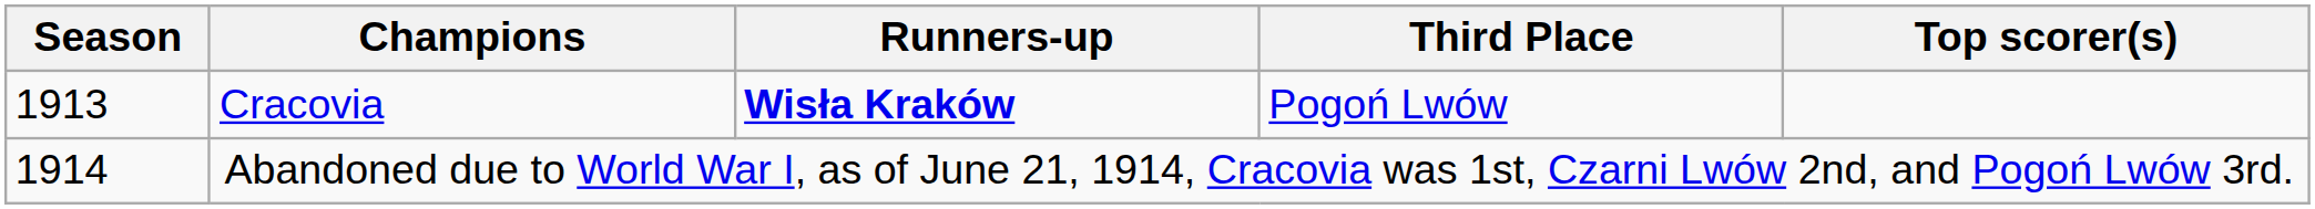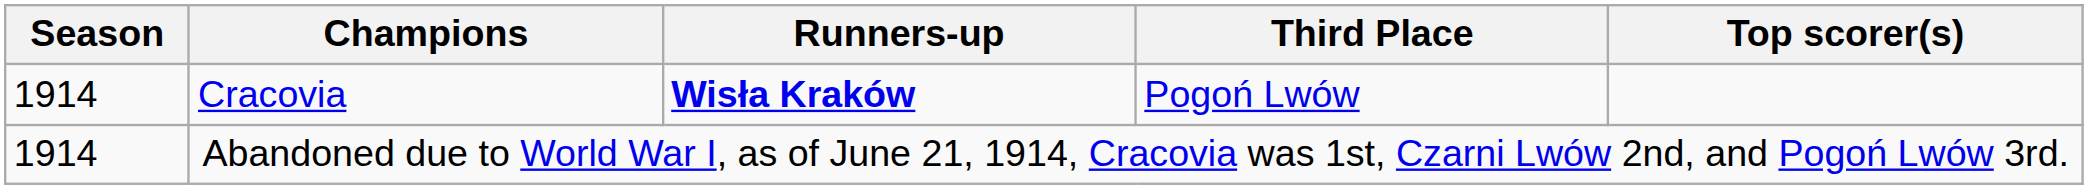 <table class="wikitable plainrowheaders" width="70%;">
 <tr>
 <th width="6%">Season</th>
 <th width="18%">Champions</th>
 <th width="18%">Runners-up</th>
 <th width="18%">Third Place</th>
 <th width="18%">Top scorer(s)</th>
 </tr>
 <tr>
-<td>1913</td>
+<td>1914</td>
 <td><a href='#'>Cracovia</a></td>
 <td><strong><a href='#'>Wisła Kraków</a></strong></td>
 <td><a href='#'>Pogoń Lwów</a></td>
 <td></td>
 </tr>
 <tr>
 <td>1914</td>
 <td colspan="4" style="text-align:center;">Abandoned due to <a href='#'>World War I</a>, as of June 21, 1914, <a href='#'>Cracovia</a> was 1st, <a href='#'>Czarni Lwów</a> 2nd, and <a href='#'>Pogoń Lwów</a> 3rd.</td>
 </tr>
 </table>
